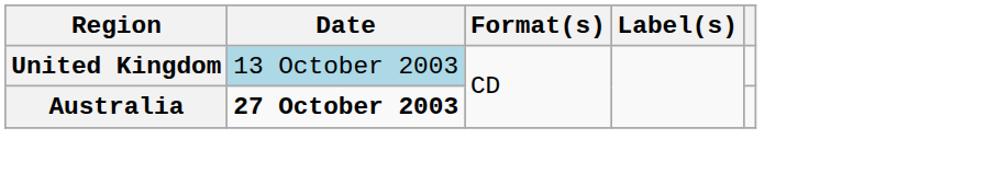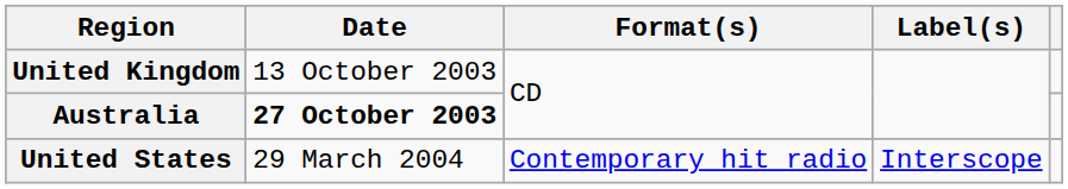 <table class="wikitable plainrowheaders">
 <tr>
 <th scope="col">Region</th>
 <th scope="col">Date</th>
 <th scope="col">Format(s)</th>
 <th scope="col">Label(s)</th>
 <th scope="col"></th>
 </tr>
 <tr>
 <th scope="row">United Kingdom</th>
-<td style="background: lightblue;">13 October 2003</td>
+<td>13 October 2003</td>
 <td rowspan="2">CD</td>
 <td rowspan="2"></td>
 <td></td>
 </tr>
 <tr>
 <th scope="row">Australia</th>
 <td><strong>27 October 2003</strong></td>
 <td></td>
 </tr>
+<tr>
+<th scope="row">United States</th>
+<td>29 March 2004</td>
+<td><a href='#'>Contemporary hit radio</a></td>
+<td><a href='#'>Interscope</a></td>
+<td></td>
+</tr>
 </table>
